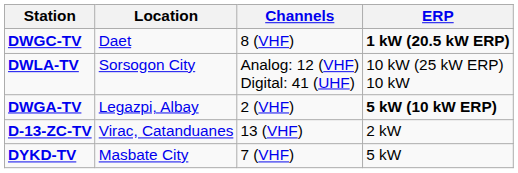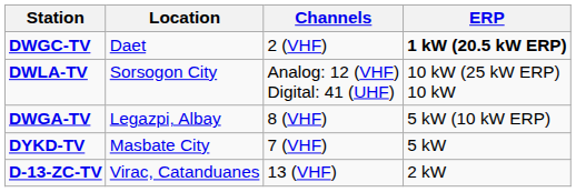 <table class="wikitable">
 <tr>
 <th>Station</th>
 <th>Location</th>
 <th><a href='#'>Channels</a></th>
 <th><a href='#'>ERP</a></th>
 </tr>
 <tr style="vertical-align: top; text-align: left;">
 <td><strong><a href='#'>DWGC-TV</a></strong></td>
 <td><a href='#'>Daet</a></td>
-<td>8 (<a href='#'>VHF</a>)</td>
+<td>2 (<a href='#'>VHF</a>)</td>
 <td><strong>1 kW (20.5 kW ERP)</strong></td>
 </tr>
 <tr style="vertical-align: top; text-align: left;">
 <td><strong><a href='#'>DWLA-TV</a></strong></td>
 <td><a href='#'>Sorsogon City</a></td>
 <td>Analog: 12 (<a href='#'>VHF</a>)<br>Digital: 41 (<a href='#'>UHF</a>)</td>
 <td>10 kW (25 kW ERP)<br>10 kW</td>
 </tr>
 <tr style="vertical-align: top; text-align: left;">
 <td><strong><a href='#'>DWGA-TV</a></strong></td>
 <td><a href='#'>Legazpi, Albay</a></td>
-<td>2 (<a href='#'>VHF</a>)</td>
-<td><strong>5 kW (10 kW ERP)</strong></td>
+<td>8 (<a href='#'>VHF</a>)</td>
+<td>5 kW (10 kW ERP)</td>
+</tr>
+<tr style="vertical-align: top; text-align: left;">
+<td><strong><a href='#'>DYKD-TV</a></strong></td>
+<td><a href='#'>Masbate City</a></td>
+<td>7 (<a href='#'>VHF</a>)</td>
+<td>5 kW</td>
 </tr>
 <tr style="vertical-align: top; text-align: left;">
 <td><strong><a href='#'>D-13-ZC-TV</a></strong></td>
 <td><a href='#'>Virac, Catanduanes</a></td>
 <td>13 (<a href='#'>VHF</a>)</td>
 <td>2 kW</td>
 </tr>
-<tr style="vertical-align: top; text-align: left;">
-<td><strong><a href='#'>DYKD-TV</a></strong></td>
-<td><a href='#'>Masbate City</a></td>
-<td>7 (<a href='#'>VHF</a>)</td>
-<td>5 kW</td>
-</tr>
 </table>
